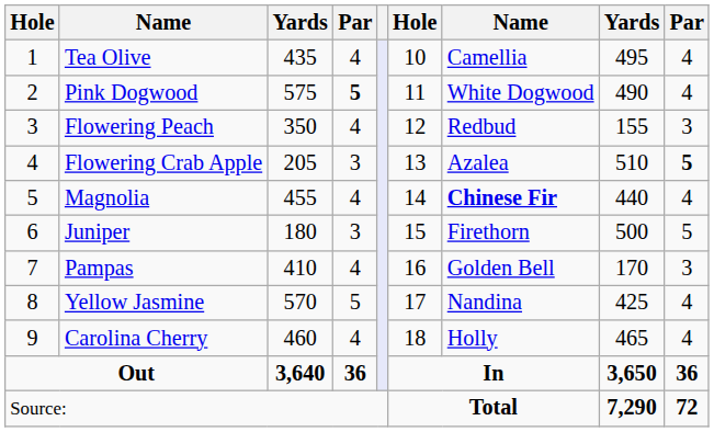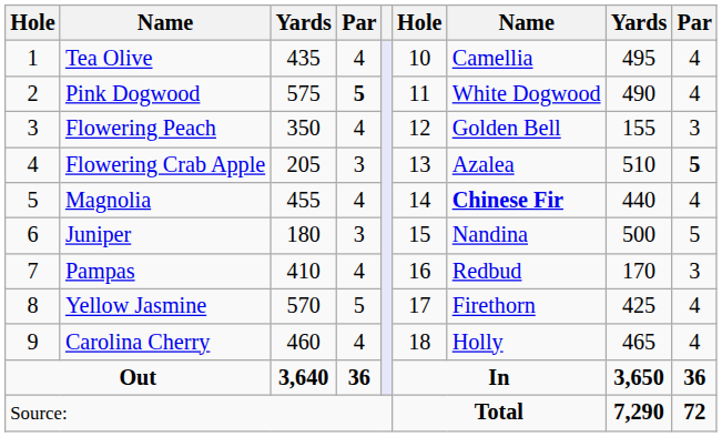 <table class=wikitable style="text-align: center">
 <tr>
 <th>Hole</th>
 <th>Name</th>
 <th>Yards</th>
 <th>Par</th>
 <th></th>
 <th>Hole</th>
 <th>Name</th>
 <th>Yards</th>
 <th>Par</th>
 </tr>
 <tr>
 <td>1</td>
 <td align=left><a href='#'>Tea Olive</a></td>
 <td>435</td>
 <td>4</td>
 <td rowspan=10 style="background:#E6E8FA;"></td>
 <td>10</td>
 <td align=left><a href='#'>Camellia</a></td>
 <td>495</td>
 <td>4</td>
 </tr>
 <tr>
 <td>2</td>
 <td align=left><a href='#'>Pink Dogwood</a></td>
 <td>575</td>
 <td><strong>5</strong></td>
 <td>11</td>
 <td align=left><a href='#'>White Dogwood</a></td>
 <td>490</td>
 <td>4</td>
 </tr>
 <tr>
 <td>3</td>
 <td align=left><a href='#'>Flowering Peach</a></td>
 <td>350</td>
 <td>4</td>
 <td>12</td>
-<td align=left><a href='#'>Redbud</a></td>
+<td align=left><a href='#'>Golden Bell</a></td>
 <td>155</td>
 <td>3</td>
 </tr>
 <tr>
 <td>4</td>
 <td align=left><a href='#'>Flowering Crab Apple</a></td>
 <td>205</td>
 <td>3</td>
 <td>13</td>
 <td align=left><a href='#'>Azalea</a></td>
 <td>510</td>
 <td><strong>5</strong></td>
 </tr>
 <tr>
 <td>5</td>
 <td align=left><a href='#'>Magnolia</a></td>
 <td>455</td>
 <td>4</td>
 <td>14</td>
 <td align=left><strong><a href='#'>Chinese Fir</a></strong></td>
 <td>440</td>
 <td>4</td>
 </tr>
 <tr>
 <td>6</td>
 <td align=left><a href='#'>Juniper</a></td>
 <td>180</td>
 <td>3</td>
 <td>15</td>
-<td align=left><a href='#'>Firethorn</a></td>
+<td align=left><a href='#'>Nandina</a></td>
 <td>500</td>
 <td>5</td>
 </tr>
 <tr>
 <td>7</td>
 <td align=left><a href='#'>Pampas</a></td>
 <td>410</td>
 <td>4</td>
 <td>16</td>
-<td align=left><a href='#'>Golden Bell</a></td>
+<td align=left><a href='#'>Redbud</a></td>
 <td>170</td>
 <td>3</td>
 </tr>
 <tr>
 <td>8</td>
 <td align=left><a href='#'>Yellow Jasmine</a></td>
 <td>570</td>
 <td>5</td>
 <td>17</td>
-<td align=left><a href='#'>Nandina</a></td>
+<td align=left><a href='#'>Firethorn</a></td>
 <td>425</td>
 <td>4</td>
 </tr>
 <tr>
 <td>9</td>
 <td align=left><a href='#'>Carolina Cherry</a></td>
 <td>460</td>
 <td>4</td>
 <td>18</td>
 <td align=left><a href='#'>Holly</a></td>
 <td>465</td>
 <td>4</td>
 </tr>
 <tr>
 <td colspan=2><strong>Out</strong></td>
 <td><strong>3,640</strong></td>
 <td><strong>36</strong></td>
 <td colspan=2><strong>In</strong></td>
 <td><strong>3,650</strong></td>
 <td><strong>36</strong></td>
 </tr>
 <tr>
 <td colspan=5 align=left><small>Source:</small></td>
 <td colspan=2><strong>Total</strong></td>
 <td><strong>7,290</strong></td>
 <td><strong>72</strong></td>
 </tr>
 </table>
